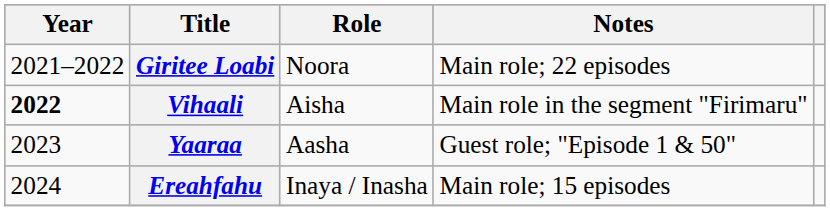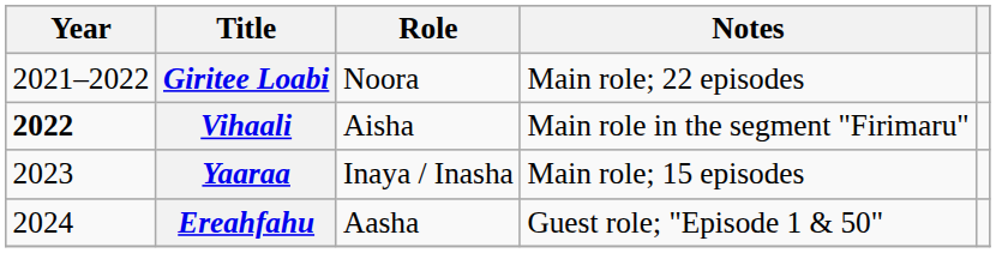 <table class="wikitable sortable plainrowheaders">
 <tr style="background:#ccc; text-align:center;">
 <th scope="col">Year</th>
 <th scope="col">Title</th>
 <th scope="col">Role</th>
 <th scope="col">Notes</th>
 <th scope="col" class="unsortable"></th>
 </tr>
 <tr>
 <td>2021–2022</td>
 <th scope="row"><em><a href='#'>Giritee Loabi</a></em></th>
 <td>Noora</td>
 <td>Main role; 22 episodes</td>
 <td style="text-align: center;"></td>
 </tr>
 <tr>
 <td><strong>2022</strong></td>
 <th scope="row"><em><a href='#'>Vihaali</a></em></th>
 <td>Aisha</td>
 <td>Main role in the segment "Firimaru"</td>
 <td style="text-align: center;"></td>
 </tr>
 <tr>
 <td>2023</td>
 <th scope="row"><em><a href='#'>Yaaraa</a></em></th>
-<td>Aasha</td>
-<td>Guest role; "Episode 1 & 50"</td>
+<td>Inaya / Inasha</td>
+<td>Main role; 15 episodes</td>
 <td style="text-align: center;"></td>
 </tr>
 <tr>
 <td>2024</td>
 <th scope="row"><em><a href='#'>Ereahfahu</a></em></th>
-<td>Inaya / Inasha</td>
-<td>Main role; 15 episodes</td>
+<td>Aasha</td>
+<td>Guest role; "Episode 1 & 50"</td>
 <td style="text-align:center;"></td>
 </tr>
 <tr>
 </tr>
 </table>
